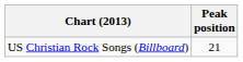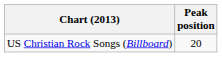 <table class="wikitable plainrowheaders" style="text-align:center;">
 <tr>
 <th>Chart (2013)</th>
 <th>Peak<br>position</th>
 </tr>
 <tr>
 <td>US <a href='#'>Christian Rock</a> Songs (<em><a href='#'>Billboard</a></em>)</td>
-<td align="center">21</td>
+<td align="center">20</td>
 </tr>
 </table>
